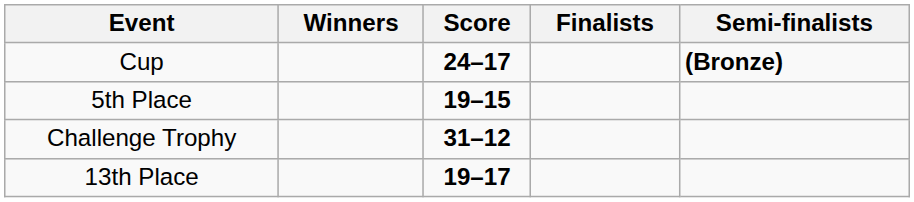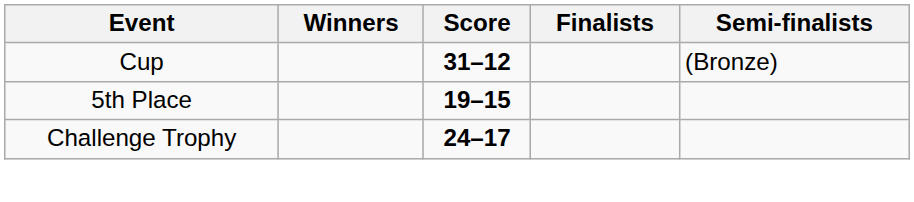 <table class="wikitable" width=600 style="text-align: center">
 <tr>
 <th>Event</th>
 <th>Winners</th>
 <th>Score</th>
 <th>Finalists</th>
 <th>Semi-finalists</th>
 </tr>
 <tr>
 <td>Cup</td>
 <td align=left><strong></strong></td>
-<td><strong>24–17</strong></td>
+<td><strong>31–12</strong></td>
 <td align=left></td>
-<td align=left><strong> (Bronze)<br></strong></td>
+<td align=left> (Bronze)<br></td>
 </tr>
 <tr>
 <td>5th Place</td>
 <td align=left><strong></strong></td>
 <td><strong>19–15</strong></td>
 <td align=left></td>
 <td align=left><br></td>
 </tr>
 <tr>
 <td>Challenge Trophy</td>
 <td align=left><strong></strong></td>
-<td><strong>31–12</strong></td>
-<td align=left></td>
-<td align=left><br></td>
-</tr>
-<tr>
-<td>13th Place</td>
-<td align=left><strong></strong></td>
-<td><strong>19–17</strong></td>
+<td><strong>24–17</strong></td>
 <td align=left></td>
 <td align=left><br></td>
 </tr>
 </table>
